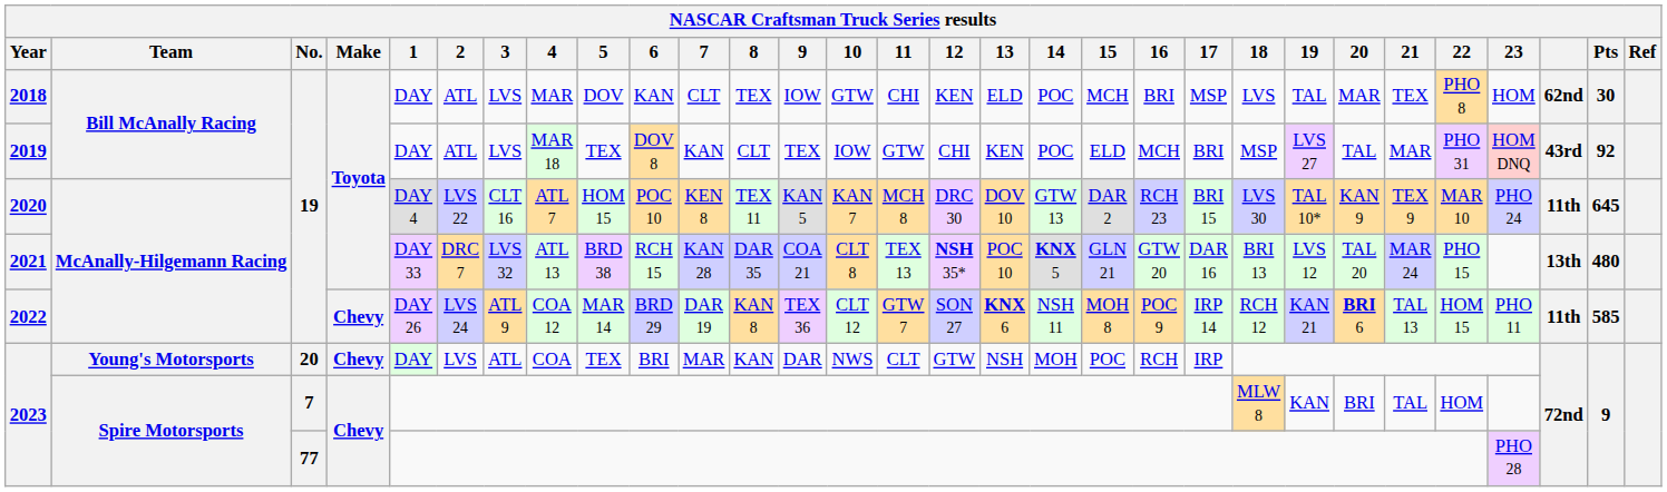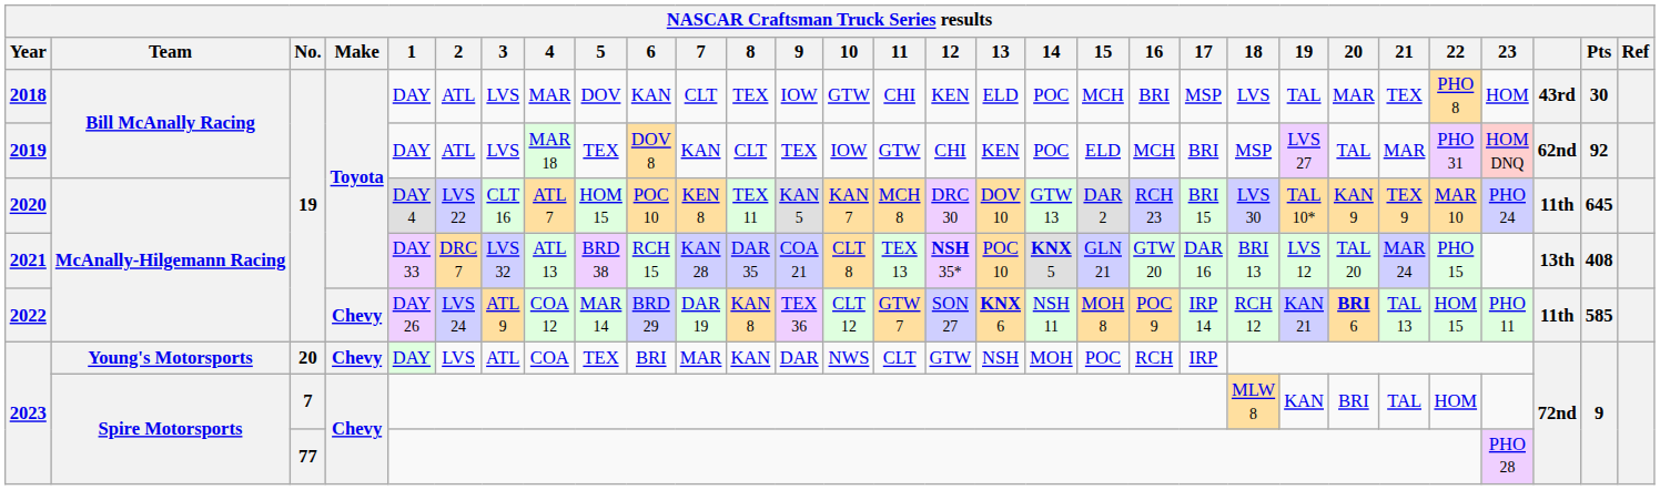 <table class="wikitable" style="text-align:center; font-size:75%">
 <tr>
 <th colspan=30><a href='#'>NASCAR Craftsman Truck Series</a> results</th>
 </tr>
 <tr>
 <th>Year</th>
 <th>Team</th>
 <th>No.</th>
 <th>Make</th>
 <th>1</th>
 <th>2</th>
 <th>3</th>
 <th>4</th>
 <th>5</th>
 <th>6</th>
 <th>7</th>
 <th>8</th>
 <th>9</th>
 <th>10</th>
 <th>11</th>
 <th>12</th>
 <th>13</th>
 <th>14</th>
 <th>15</th>
 <th>16</th>
 <th>17</th>
 <th>18</th>
 <th>19</th>
 <th>20</th>
 <th>21</th>
 <th>22</th>
 <th>23</th>
 <th></th>
 <th>Pts</th>
 <th>Ref</th>
 </tr>
 <tr>
 <th><a href='#'>2018</a></th>
 <th rowspan=2><a href='#'>Bill McAnally Racing</a></th>
 <th rowspan=5>19</th>
 <th rowspan=4><a href='#'>Toyota</a></th>
 <td><a href='#'>DAY</a></td>
 <td><a href='#'>ATL</a></td>
 <td><a href='#'>LVS</a></td>
 <td><a href='#'>MAR</a></td>
 <td><a href='#'>DOV</a></td>
 <td><a href='#'>KAN</a></td>
 <td><a href='#'>CLT</a></td>
 <td><a href='#'>TEX</a></td>
 <td><a href='#'>IOW</a></td>
 <td><a href='#'>GTW</a></td>
 <td><a href='#'>CHI</a></td>
 <td><a href='#'>KEN</a></td>
 <td><a href='#'>ELD</a></td>
 <td><a href='#'>POC</a></td>
 <td><a href='#'>MCH</a></td>
 <td><a href='#'>BRI</a></td>
 <td><a href='#'>MSP</a></td>
 <td><a href='#'>LVS</a></td>
 <td><a href='#'>TAL</a></td>
 <td><a href='#'>MAR</a></td>
 <td><a href='#'>TEX</a></td>
 <td style="background:#FFDF9F;"><a href='#'>PHO</a><br><small>8</small></td>
 <td><a href='#'>HOM</a></td>
-<th>62nd</th>
+<th>43rd</th>
 <th>30</th>
 <th></th>
 </tr>
 <tr>
 <th><a href='#'>2019</a></th>
 <td><a href='#'>DAY</a></td>
 <td><a href='#'>ATL</a></td>
 <td><a href='#'>LVS</a></td>
 <td style="background:#DFFFDF;"><a href='#'>MAR</a><br><small>18</small></td>
 <td><a href='#'>TEX</a></td>
 <td style="background:#FFDF9F;"><a href='#'>DOV</a><br><small>8</small></td>
 <td><a href='#'>KAN</a></td>
 <td><a href='#'>CLT</a></td>
 <td><a href='#'>TEX</a></td>
 <td><a href='#'>IOW</a></td>
 <td><a href='#'>GTW</a></td>
 <td><a href='#'>CHI</a></td>
 <td><a href='#'>KEN</a></td>
 <td><a href='#'>POC</a></td>
 <td><a href='#'>ELD</a></td>
 <td><a href='#'>MCH</a></td>
 <td><a href='#'>BRI</a></td>
 <td><a href='#'>MSP</a></td>
 <td style="background:#EFCFFF;"><a href='#'>LVS</a><br><small>27</small></td>
 <td><a href='#'>TAL</a></td>
 <td><a href='#'>MAR</a></td>
 <td style="background:#EFCFFF;"><a href='#'>PHO</a><br><small>31</small></td>
 <td style="background:#FFCFCF;"><a href='#'>HOM</a><br><small>DNQ</small></td>
-<th>43rd</th>
+<th>62nd</th>
 <th>92</th>
 <th></th>
 </tr>
 <tr>
 <th><a href='#'>2020</a></th>
 <th rowspan=3><a href='#'>McAnally-Hilgemann Racing</a></th>
 <td style="background:#DFDFDF;"><a href='#'>DAY</a><br><small>4</small></td>
 <td style="background:#CFCFFF;"><a href='#'>LVS</a><br><small>22</small></td>
 <td style="background:#DFFFDF;"><a href='#'>CLT</a><br><small>16</small></td>
 <td style="background:#FFDF9F;"><a href='#'>ATL</a><br><small>7</small></td>
 <td style="background:#DFFFDF;"><a href='#'>HOM</a><br><small>15</small></td>
 <td style="background:#FFDF9F;"><a href='#'>POC</a><br><small>10</small></td>
 <td style="background:#FFDF9F;"><a href='#'>KEN</a><br><small>8</small></td>
 <td style="background:#DFFFDF;"><a href='#'>TEX</a><br><small>11</small></td>
 <td style="background:#DFDFDF;"><a href='#'>KAN</a><br><small>5</small></td>
 <td style="background:#FFDF9F;"><a href='#'>KAN</a><br><small>7</small></td>
 <td style="background:#FFDF9F;"><a href='#'>MCH</a><br><small>8</small></td>
 <td style="background:#EFCFFF;"><a href='#'>DRC</a><br><small>30</small></td>
 <td style="background:#FFDF9F;"><a href='#'>DOV</a><br><small>10</small></td>
 <td style="background:#DFFFDF;"><a href='#'>GTW</a><br><small>13</small></td>
 <td style="background:#DFDFDF;"><a href='#'>DAR</a><br><small>2</small></td>
 <td style="background:#CFCFFF;"><a href='#'>RCH</a><br><small>23</small></td>
 <td style="background:#DFFFDF;"><a href='#'>BRI</a><br><small>15</small></td>
 <td style="background:#CFCFFF;"><a href='#'>LVS</a><br><small>30</small></td>
 <td style="background:#FFDF9F;"><a href='#'>TAL</a><br><small>10*</small></td>
 <td style="background:#FFDF9F;"><a href='#'>KAN</a><br><small>9</small></td>
 <td style="background:#FFDF9F;"><a href='#'>TEX</a><br><small>9</small></td>
 <td style="background:#FFDF9F;"><a href='#'>MAR</a><br><small>10</small></td>
 <td style="background:#CFCFFF;"><a href='#'>PHO</a><br><small>24</small></td>
 <th>11th</th>
 <th>645</th>
 <th></th>
 </tr>
 <tr>
 <th><a href='#'>2021</a></th>
 <td style="background:#EFCFFF;"><a href='#'>DAY</a><br><small>33</small></td>
 <td style="background:#FFDF9F;"><a href='#'>DRC</a><br><small>7</small></td>
 <td style="background:#CFCFFF;"><a href='#'>LVS</a><br><small>32</small></td>
 <td style="background:#DFFFDF;"><a href='#'>ATL</a><br><small>13</small></td>
 <td style="background:#EFCFFF;"><a href='#'>BRD</a><br><small>38</small></td>
 <td style="background:#DFFFDF;"><a href='#'>RCH</a><br><small>15</small></td>
 <td style="background:#CFCFFF;"><a href='#'>KAN</a><br><small>28</small></td>
 <td style="background:#CFCFFF;"><a href='#'>DAR</a><br><small>35</small></td>
 <td style="background:#CFCFFF;"><a href='#'>COA</a><br><small>21</small></td>
 <td style="background:#FFDF9F;"><a href='#'>CLT</a><br><small>8</small></td>
 <td style="background:#DFFFDF;"><a href='#'>TEX</a><br><small>13</small></td>
 <td style="background:#EFCFFF;"><strong><a href='#'>NSH</a></strong><br><small>35*</small></td>
 <td style="background:#FFDF9F;"><a href='#'>POC</a><br><small>10</small></td>
 <td style="background:#DFDFDF;"><strong><a href='#'>KNX</a></strong><br><small>5</small></td>
 <td style="background:#CFCFFF;"><a href='#'>GLN</a><br><small>21</small></td>
 <td style="background:#DFFFDF;"><a href='#'>GTW</a><br><small>20</small></td>
 <td style="background:#DFFFDF;"><a href='#'>DAR</a><br><small>16</small></td>
 <td style="background:#DFFFDF;"><a href='#'>BRI</a><br><small>13</small></td>
 <td style="background:#DFFFDF;"><a href='#'>LVS</a><br><small>12</small></td>
 <td style="background:#DFFFDF;"><a href='#'>TAL</a><br><small>20</small></td>
 <td style="background:#CFCFFF;"><a href='#'>MAR</a><br><small>24</small></td>
 <td style="background:#DFFFDF;"><a href='#'>PHO</a><br><small>15</small></td>
 <td></td>
 <th>13th</th>
-<th>480</th>
+<th>408</th>
 <th></th>
 </tr>
 <tr>
 <th><a href='#'>2022</a></th>
 <th><a href='#'>Chevy</a></th>
 <td style="background:#EFCFFF;"><a href='#'>DAY</a><br><small>26</small></td>
 <td style="background:#CFCFFF;"><a href='#'>LVS</a><br><small>24</small></td>
 <td style="background:#FFDF9F;"><a href='#'>ATL</a><br><small>9</small></td>
 <td style="background:#DFFFDF;"><a href='#'>COA</a><br><small>12</small></td>
 <td style="background:#DFFFDF;"><a href='#'>MAR</a><br><small>14</small></td>
 <td style="background:#CFCFFF;"><a href='#'>BRD</a><br><small>29</small></td>
 <td style="background:#DFFFDF;"><a href='#'>DAR</a><br><small>19</small></td>
 <td style="background:#FFDF9F;"><a href='#'>KAN</a><br><small>8</small></td>
 <td style="background:#EFCFFF;"><a href='#'>TEX</a><br><small>36</small></td>
 <td style="background:#DFFFDF;"><a href='#'>CLT</a><br><small>12</small></td>
 <td style="background:#FFDF9F;"><a href='#'>GTW</a><br><small>7</small></td>
 <td style="background:#CFCFFF;"><a href='#'>SON</a><br><small>27</small></td>
 <td style="background:#FFDF9F;"><strong><a href='#'>KNX</a></strong><br><small>6</small></td>
 <td style="background:#DFFFDF;"><a href='#'>NSH</a><br><small>11</small></td>
 <td style="background:#FFDF9F;"><a href='#'>MOH</a><br><small>8</small></td>
 <td style="background:#FFDF9F;"><a href='#'>POC</a><br><small>9</small></td>
 <td style="background:#DFFFDF;"><a href='#'>IRP</a><br><small>14</small></td>
 <td style="background:#DFFFDF;"><a href='#'>RCH</a><br><small>12</small></td>
 <td style="background:#CFCFFF;"><a href='#'>KAN</a><br><small>21</small></td>
 <td style="background:#FFDF9F;"><strong><a href='#'>BRI</a></strong><br><small>6</small></td>
 <td style="background:#DFFFDF;"><a href='#'>TAL</a><br><small>13</small></td>
 <td style="background:#DFFFDF;"><a href='#'>HOM</a><br><small>15</small></td>
 <td style="background:#DFFFDF;"><a href='#'>PHO</a><br><small>11</small></td>
 <th>11th</th>
 <th>585</th>
 <th></th>
 </tr>
 <tr>
 <th rowspan=3><a href='#'>2023</a></th>
 <th><a href='#'>Young's Motorsports</a></th>
 <th>20</th>
 <th><a href='#'>Chevy</a></th>
 <td style="background:#DFFFDF;"><a href='#'>DAY</a><br></td>
 <td><a href='#'>LVS</a></td>
 <td><a href='#'>ATL</a></td>
 <td><a href='#'>COA</a></td>
 <td><a href='#'>TEX</a></td>
 <td><a href='#'>BRI</a></td>
 <td><a href='#'>MAR</a></td>
 <td><a href='#'>KAN</a></td>
 <td><a href='#'>DAR</a></td>
 <td><a href='#'>NWS</a></td>
 <td><a href='#'>CLT</a></td>
 <td><a href='#'>GTW</a></td>
 <td><a href='#'>NSH</a></td>
 <td><a href='#'>MOH</a></td>
 <td><a href='#'>POC</a></td>
 <td><a href='#'>RCH</a></td>
 <td><a href='#'>IRP</a></td>
 <td colspan=6></td>
 <th rowspan=3>72nd</th>
 <th rowspan=3>9</th>
 <th rowspan=3></th>
 </tr>
 <tr>
 <th rowspan=2><a href='#'>Spire Motorsports</a></th>
 <th>7</th>
 <th rowspan=2><a href='#'>Chevy</a></th>
 <td colspan=17></td>
 <td style="background:#FFDF9F;"><a href='#'>MLW</a><br><small>8</small></td>
 <td><a href='#'>KAN</a></td>
 <td><a href='#'>BRI</a></td>
 <td><a href='#'>TAL</a></td>
 <td><a href='#'>HOM</a></td>
 <td></td>
 </tr>
 <tr>
 <th>77</th>
 <td colspan=22></td>
 <td style="background:#EFCFFF;"><a href='#'>PHO</a><br><small>28</small></td>
 </tr>
 </table>
